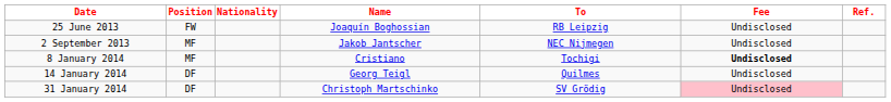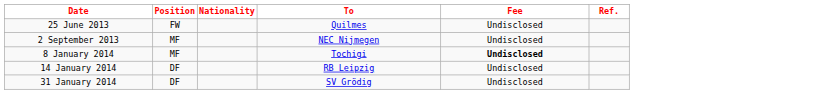 <table class="wikitable"  style="text-align:center; font-size:90%; ">
 <tr>
 <th style="background:#FFFFFF; color:#FF0000; width:200px;">Date</th>
 <th style="background:#FFFFFF; color:#FF0000; width:50px;">Position</th>
 <th style="background:#FFFFFF; color:#FF0000; width:50px;">Nationality</th>
-<th style="background:#FFFFFF; color:#FF0000; width:250px;">Name</th>
 <th style="background:#FFFFFF; color:#FF0000; width:250px;">To</th>
 <th style="background:#FFFFFF; color:#FF0000; width:200px;">Fee</th>
 <th style="background:#FFFFFF; color:#FF0000; width:50px;">Ref.</th>
 </tr>
 <tr>
 <td>25 June 2013</td>
 <td>FW</td>
 <td></td>
-<td><a href='#'>Joaquín Boghossian</a></td>
-<td><a href='#'>RB Leipzig</a></td>
+<td><a href='#'>Quilmes</a></td>
 <td>Undisclosed</td>
 <td></td>
 </tr>
 <tr>
 <td>2 September 2013</td>
 <td>MF</td>
 <td></td>
-<td><a href='#'>Jakob Jantscher</a></td>
 <td><a href='#'>NEC Nijmegen</a></td>
 <td>Undisclosed</td>
 <td></td>
 </tr>
 <tr>
 <td>8 January 2014</td>
 <td>MF</td>
 <td></td>
-<td><a href='#'>Cristiano</a></td>
 <td><a href='#'>Tochigi</a></td>
 <td><strong>Undisclosed</strong></td>
 <td></td>
 </tr>
 <tr>
 <td>14 January 2014</td>
 <td>DF</td>
 <td></td>
-<td><a href='#'>Georg Teigl</a></td>
-<td><a href='#'>Quilmes</a></td>
+<td><a href='#'>RB Leipzig</a></td>
 <td>Undisclosed</td>
 <td></td>
 </tr>
 <tr>
 <td>31 January 2014</td>
 <td>DF</td>
 <td></td>
-<td><a href='#'>Christoph Martschinko</a></td>
 <td><a href='#'>SV Grödig</a></td>
-<td style="background: pink;">Undisclosed</td>
+<td>Undisclosed</td>
 <td></td>
 </tr>
 </table>
